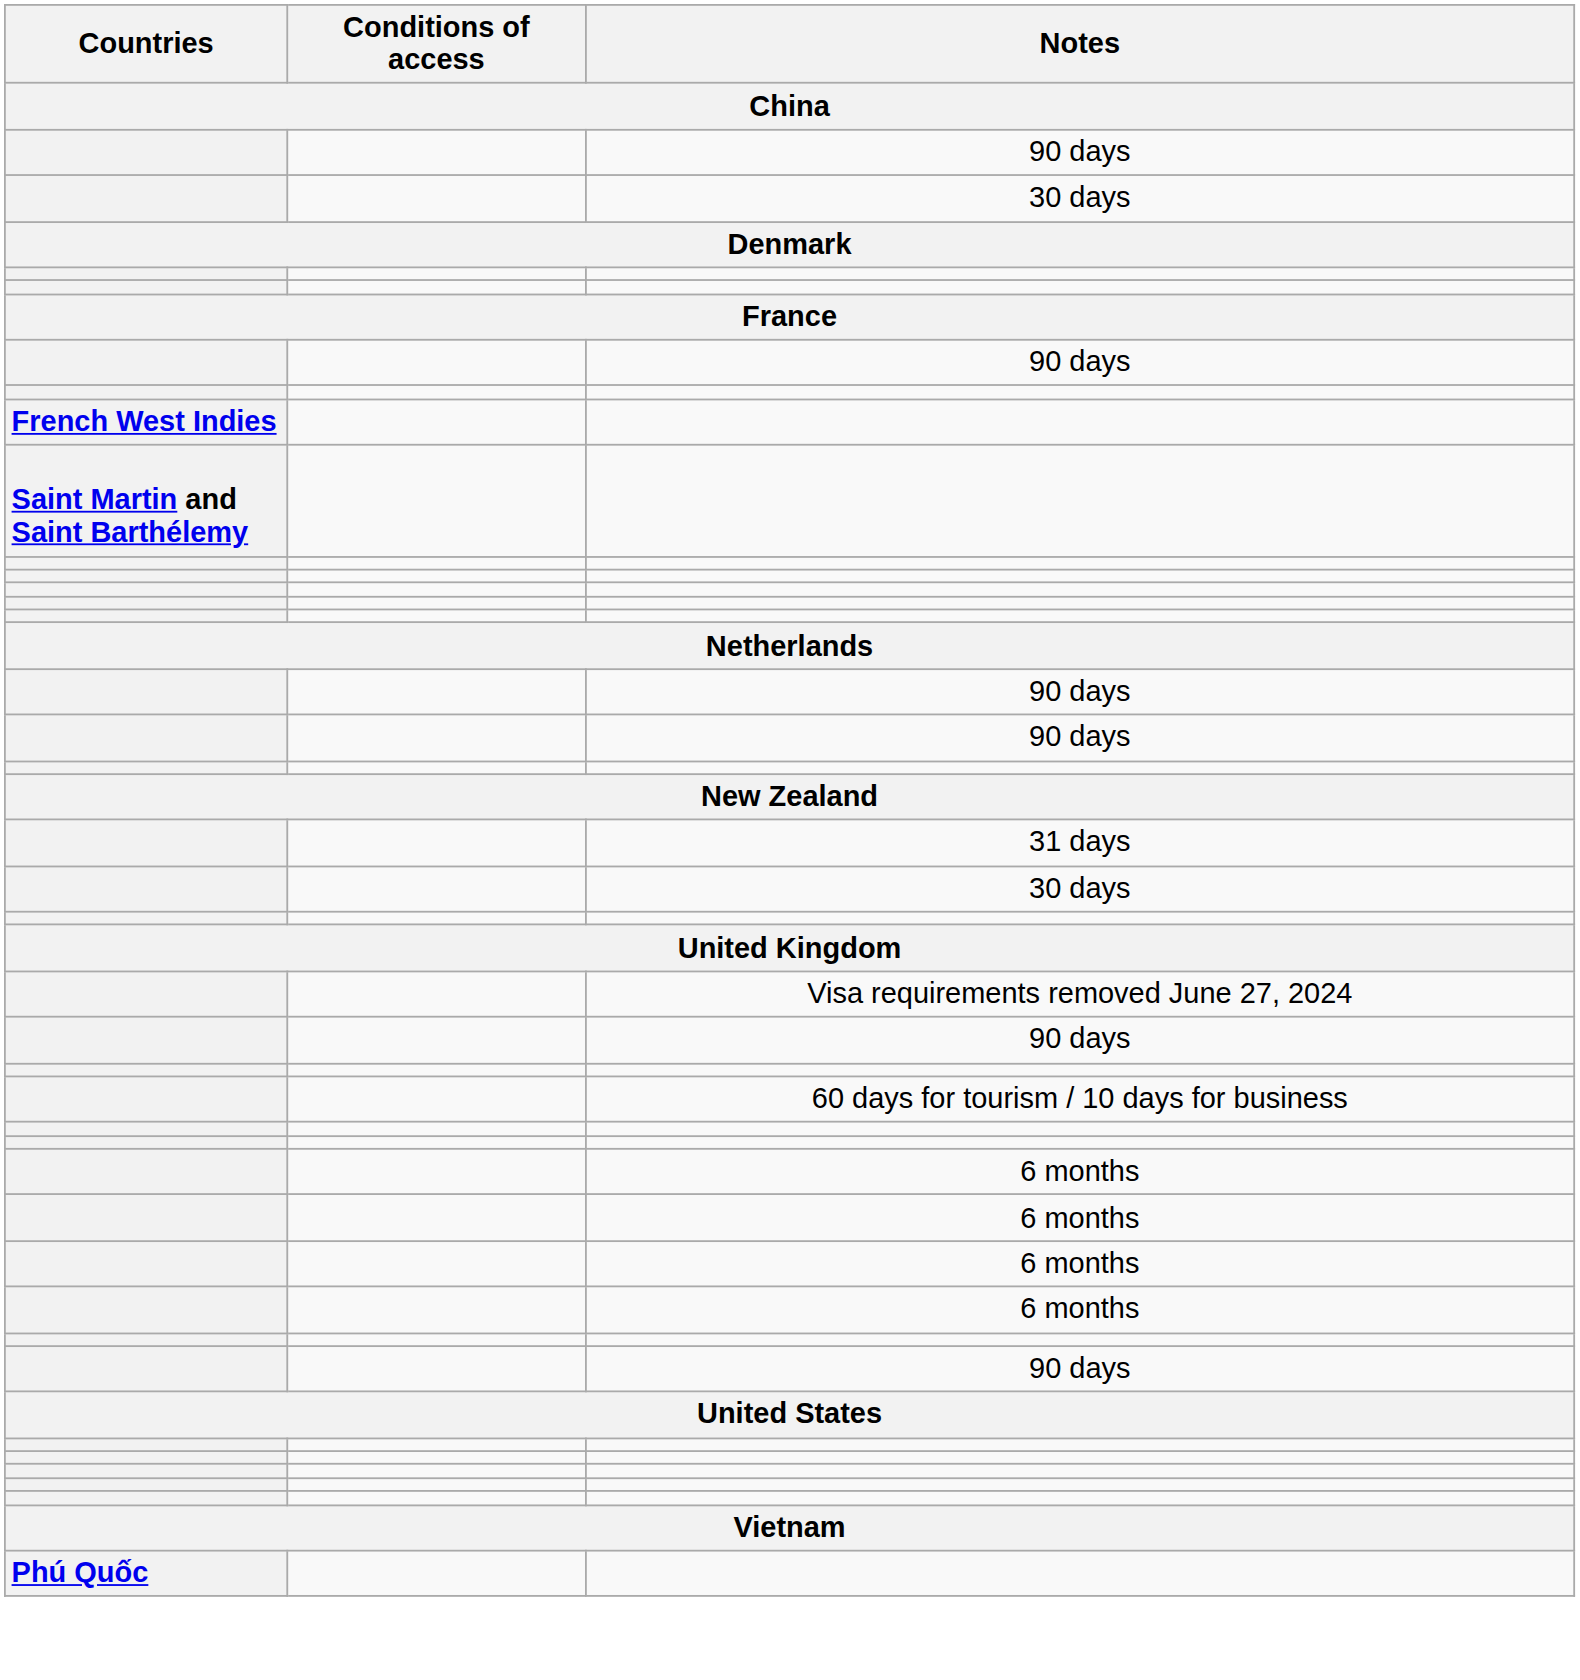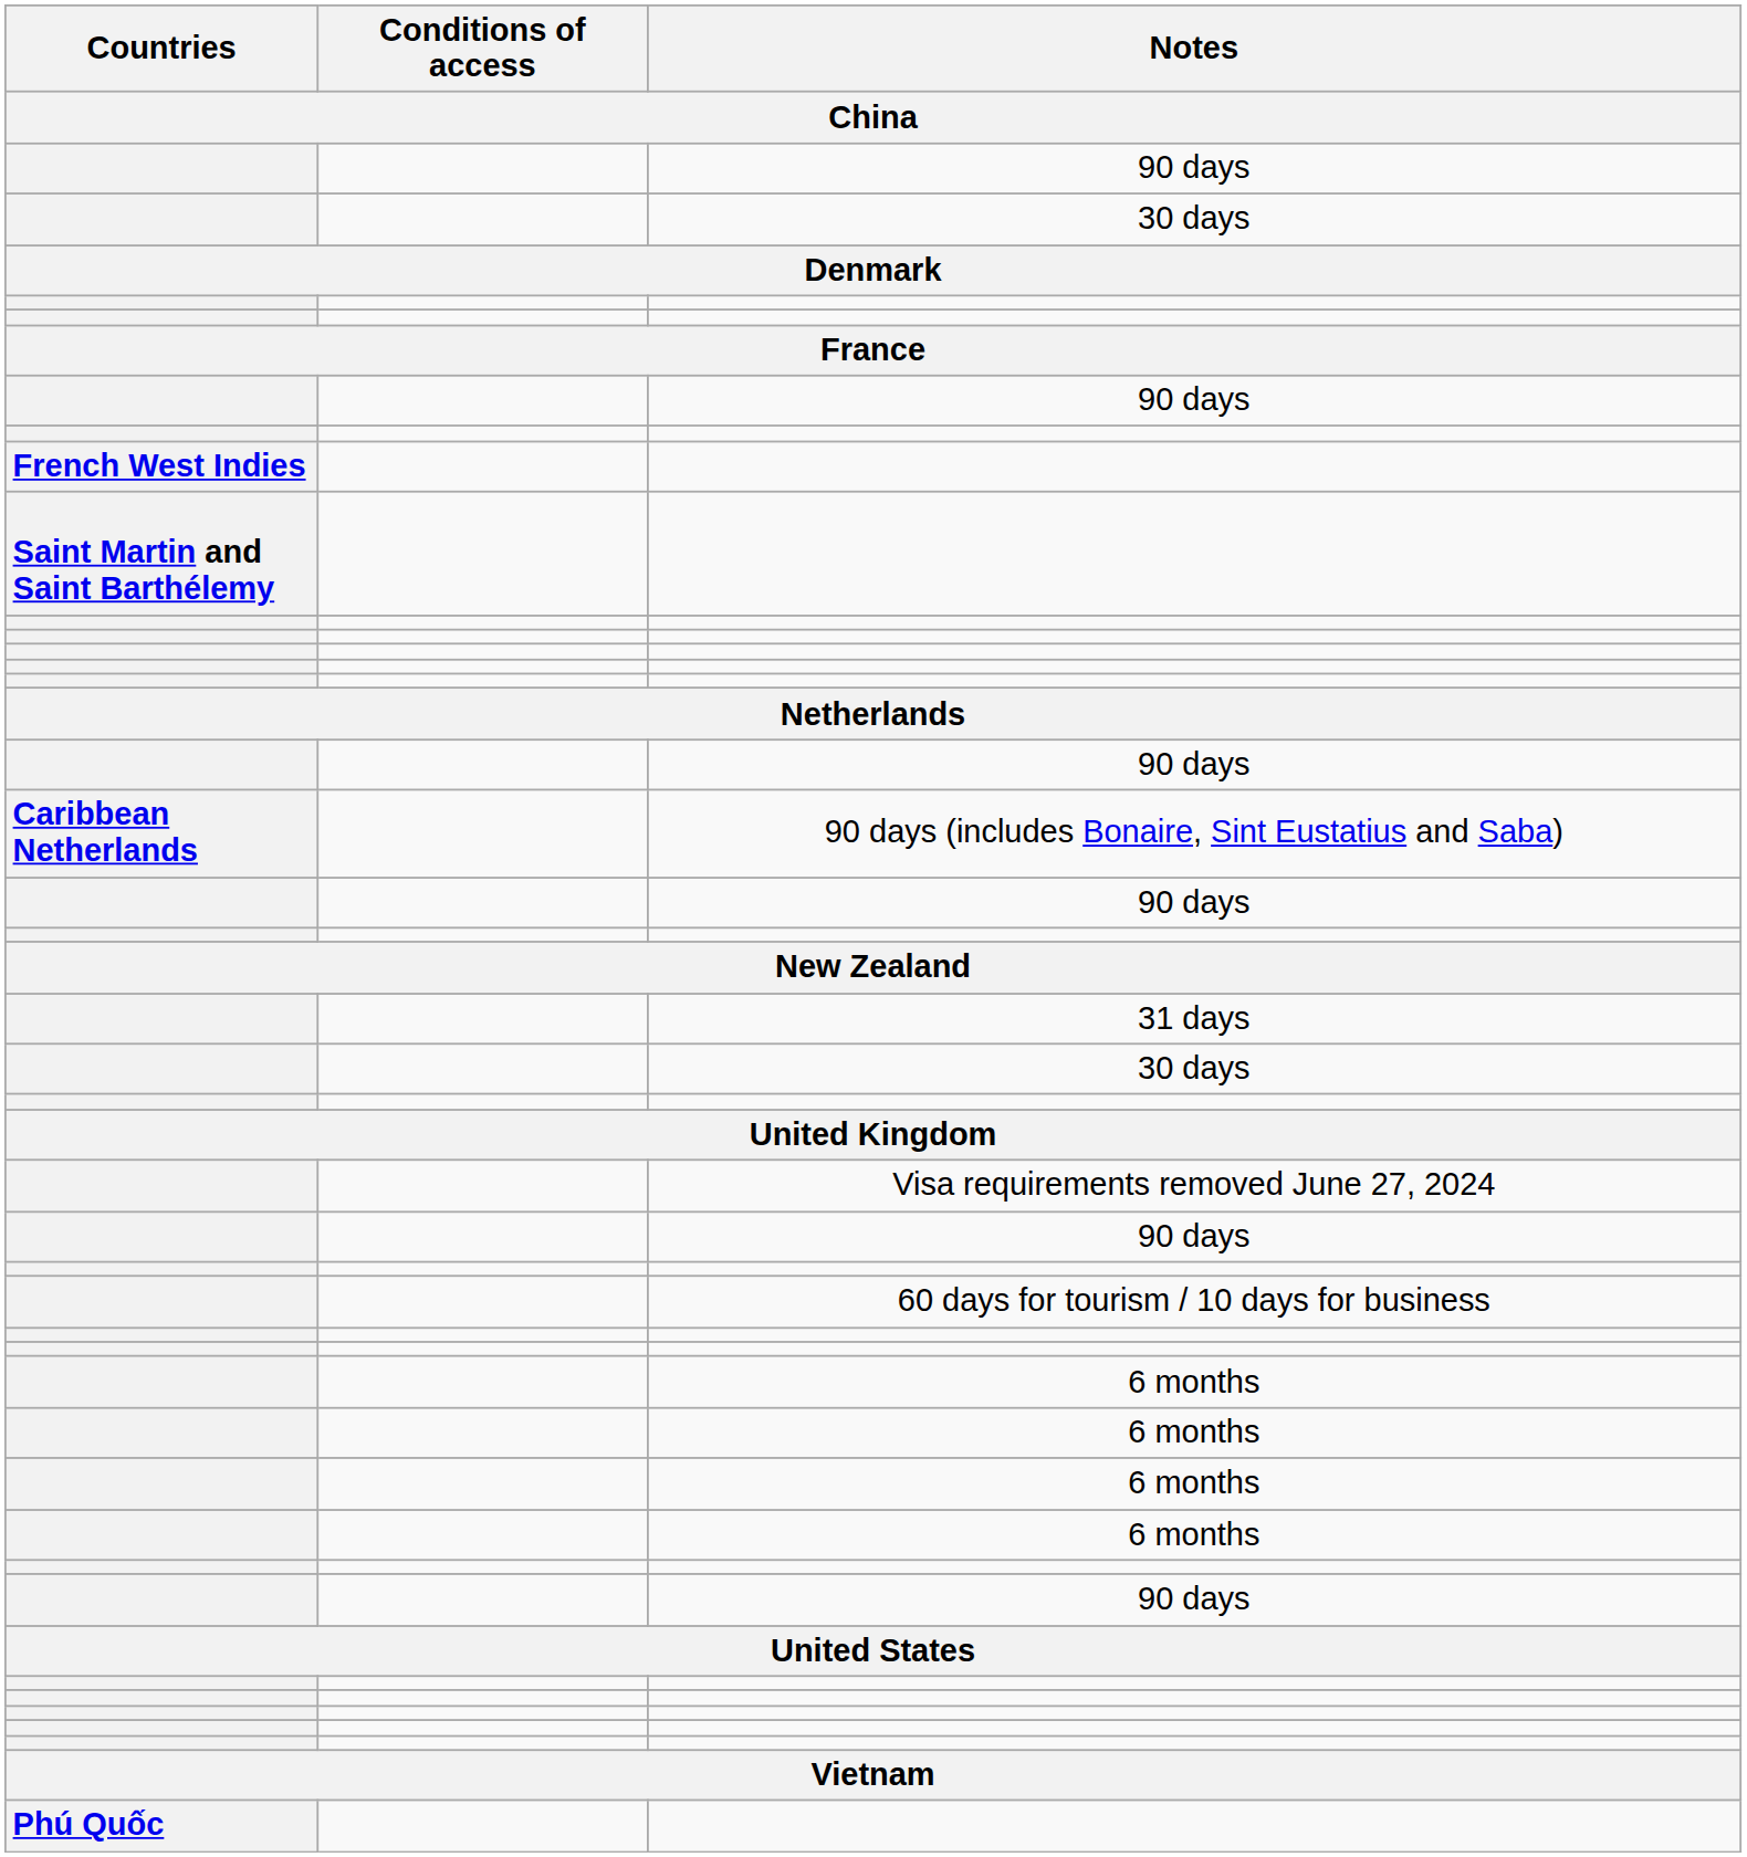 <table class="wikitable" style="text-align: center; table-layout: fixed;">
 <tr>
 <th style="width:18%;">Countries</th>
 <th style="width:19%;">Conditions of access</th>
 <th>Notes</th>
 </tr>
 <tr>
 <th colspan="3">China</th>
 </tr>
 <tr>
 <th style="text-align: left;"></th>
 <td></td>
 <td>90 days</td>
 </tr>
 <tr>
 <th style="text-align: left;"></th>
 <td></td>
 <td>30 days</td>
 </tr>
 <tr>
 <th colspan="3">Denmark</th>
 </tr>
 <tr>
 <th style="text-align: left;"></th>
 <td></td>
 <td></td>
 </tr>
 <tr>
 <th style="text-align: left;"></th>
 <td></td>
 <td></td>
 </tr>
 <tr>
 <th colspan="3">France</th>
 </tr>
 <tr>
 <th style="text-align: left;"></th>
 <td></td>
 <td>90 days</td>
 </tr>
 <tr>
 <th style="text-align: left;"></th>
 <td></td>
 <td></td>
 </tr>
 <tr>
 <th style="text-align: left;"> <a href='#'>French West Indies</a></th>
 <td></td>
 <td></td>
 </tr>
 <tr>
 <th style="text-align: left;"><br> <a href='#'>Saint Martin</a> and <a href='#'>Saint Barthélemy</a></th>
 <td></td>
 <td></td>
 </tr>
 <tr>
 <th style="text-align: left;"></th>
 <td></td>
 <td></td>
 </tr>
 <tr>
 <th style="text-align: left;"></th>
 <td> </td>
 <td></td>
 </tr>
 <tr>
 <th style="text-align: left;"></th>
 <td></td>
 <td></td>
 </tr>
 <tr>
 <th style="text-align: left;"></th>
 <td></td>
 <td></td>
 </tr>
 <tr>
 <th style="text-align: left;"></th>
 <td></td>
 <td></td>
 </tr>
 <tr>
 <th colspan="3">Netherlands</th>
 </tr>
 <tr>
 <th style="text-align: left;"></th>
 <td></td>
 <td>90 days</td>
+</tr>
+<tr>
+<th style="text-align: left;"> <a href='#'>Caribbean Netherlands</a></th>
+<td></td>
+<td>90 days (includes <a href='#'>Bonaire</a>, <a href='#'>Sint Eustatius</a> and <a href='#'>Saba</a>)</td>
 </tr>
 <tr>
 <th style="text-align: left;"></th>
 <td></td>
 <td>90 days</td>
 </tr>
 <tr>
 <th style="text-align: left;"></th>
 <td></td>
 <td></td>
 </tr>
 <tr>
 <th colspan="3">New Zealand</th>
 </tr>
 <tr>
 <th style="text-align: left;"></th>
 <td></td>
 <td>31 days</td>
 </tr>
 <tr>
 <th style="text-align: left;"></th>
 <td></td>
 <td>30 days</td>
 </tr>
 <tr>
 <th style="text-align: left;"></th>
 <td></td>
 <td></td>
 </tr>
 <tr>
 <th colspan="3">United Kingdom</th>
 </tr>
 <tr>
 <th style="text-align: left;"></th>
 <td></td>
 <td>Visa requirements removed June 27, 2024</td>
 </tr>
 <tr>
 <th style="text-align: left;"></th>
 <td></td>
 <td>90 days</td>
 </tr>
 <tr>
 <th style="text-align: left;"></th>
 <td></td>
 <td></td>
 </tr>
 <tr>
 <th style="text-align: left;"></th>
 <td></td>
 <td>60 days for tourism / 10 days for business</td>
 </tr>
 <tr>
 <th style="text-align: left;"></th>
 <td></td>
 <td></td>
 </tr>
 <tr>
 <th style="text-align: left;"></th>
 <td></td>
 <td></td>
 </tr>
 <tr>
 <th style="text-align: left;"></th>
 <td></td>
 <td>6 months</td>
 </tr>
 <tr>
 <th style="text-align: left;"></th>
 <td></td>
 <td>6 months</td>
 </tr>
 <tr>
 <th style="text-align: left;"></th>
 <td></td>
 <td>6 months</td>
 </tr>
 <tr>
 <th style="text-align: left;"></th>
 <td></td>
 <td>6 months</td>
 </tr>
 <tr>
 <th style="text-align: left;"></th>
 <td></td>
 <td></td>
 </tr>
 <tr>
 <th style="text-align: left;"></th>
 <td></td>
 <td>90 days</td>
 </tr>
 <tr>
 <th colspan="3">United States</th>
 </tr>
 <tr>
 <th style="text-align: left;"></th>
 <td></td>
 <td></td>
 </tr>
 <tr>
 <th style="text-align: left;"></th>
 <td></td>
 <td></td>
 </tr>
 <tr>
 <th style="text-align: left;"></th>
 <td></td>
 <td></td>
 </tr>
 <tr>
 <th style="text-align: left;"></th>
 <td></td>
 <td></td>
 </tr>
 <tr>
 <th style="text-align: left;"></th>
 <td></td>
 <td></td>
 </tr>
 <tr>
 <th colspan="3">Vietnam</th>
 </tr>
 <tr>
 <th style="text-align: left;"> <a href='#'>Phú Quốc</a></th>
 <td> </td>
 <td></td>
 </tr>
 </table>
